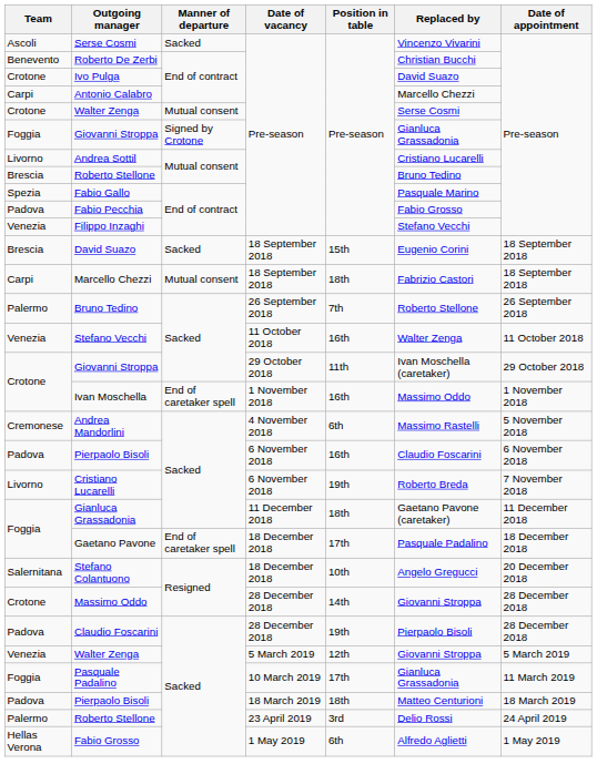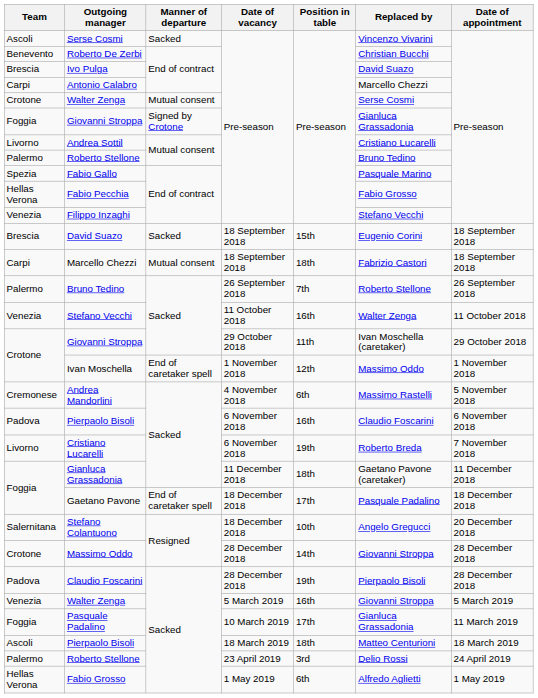 <table class="wikitable sortable">
 <tr>
 <th>Team</th>
 <th>Outgoing manager</th>
 <th>Manner of departure</th>
 <th>Date of vacancy</th>
 <th>Position in table</th>
 <th>Replaced by</th>
 <th>Date of appointment</th>
 </tr>
 <tr>
 <td>Ascoli</td>
 <td> <a href='#'>Serse Cosmi</a></td>
 <td>Sacked</td>
 <td rowspan="11">Pre-season</td>
 <td rowspan="11">Pre-season</td>
 <td> <a href='#'>Vincenzo Vivarini</a></td>
 <td rowspan="11">Pre-season</td>
 </tr>
 <tr>
 <td>Benevento</td>
 <td> <a href='#'>Roberto De Zerbi</a></td>
 <td rowspan="3">End of contract</td>
 <td> <a href='#'>Christian Bucchi</a></td>
 </tr>
 <tr>
-<td>Crotone</td>
+<td>Brescia</td>
 <td> <a href='#'>Ivo Pulga</a></td>
 <td> <a href='#'>David Suazo</a></td>
 </tr>
 <tr>
 <td>Carpi</td>
 <td> <a href='#'>Antonio Calabro</a></td>
 <td> Marcello Chezzi</td>
 </tr>
 <tr>
 <td>Crotone</td>
 <td> <a href='#'>Walter Zenga</a></td>
 <td>Mutual consent</td>
 <td> <a href='#'>Serse Cosmi</a></td>
 </tr>
 <tr>
 <td>Foggia</td>
 <td> <a href='#'>Giovanni Stroppa</a></td>
 <td>Signed by <a href='#'>Crotone</a></td>
 <td> <a href='#'>Gianluca Grassadonia</a></td>
 </tr>
 <tr>
 <td>Livorno</td>
 <td> <a href='#'>Andrea Sottil</a></td>
 <td rowspan="2">Mutual consent</td>
 <td> <a href='#'>Cristiano Lucarelli</a></td>
 </tr>
 <tr>
-<td>Brescia</td>
+<td>Palermo</td>
 <td> <a href='#'>Roberto Stellone</a></td>
 <td> <a href='#'>Bruno Tedino</a></td>
 </tr>
 <tr>
 <td>Spezia</td>
 <td> <a href='#'>Fabio Gallo</a></td>
 <td rowspan="3">End of contract</td>
 <td> <a href='#'>Pasquale Marino</a></td>
 </tr>
 <tr>
-<td>Padova</td>
+<td>Hellas Verona</td>
 <td> <a href='#'>Fabio Pecchia</a></td>
 <td> <a href='#'>Fabio Grosso</a></td>
 </tr>
 <tr>
 <td>Venezia</td>
 <td> <a href='#'>Filippo Inzaghi</a></td>
 <td> <a href='#'>Stefano Vecchi</a></td>
 </tr>
 <tr>
 <td>Brescia</td>
 <td> <a href='#'>David Suazo</a></td>
 <td>Sacked</td>
 <td>18 September 2018</td>
 <td>15th</td>
 <td> <a href='#'>Eugenio Corini</a></td>
 <td>18 September 2018</td>
 </tr>
 <tr>
 <td>Carpi</td>
 <td> Marcello Chezzi</td>
 <td>Mutual consent</td>
 <td>18 September 2018</td>
 <td>18th</td>
 <td> <a href='#'>Fabrizio Castori</a></td>
 <td>18 September 2018</td>
 </tr>
 <tr>
 <td>Palermo</td>
 <td> <a href='#'>Bruno Tedino</a></td>
 <td rowspan="3">Sacked</td>
 <td>26 September 2018</td>
 <td>7th</td>
 <td> <a href='#'>Roberto Stellone</a></td>
 <td>26 September 2018</td>
 </tr>
 <tr>
 <td>Venezia</td>
 <td> <a href='#'>Stefano Vecchi</a></td>
 <td>11 October 2018</td>
 <td>16th</td>
 <td> <a href='#'>Walter Zenga</a></td>
 <td>11 October 2018</td>
 </tr>
 <tr>
 <td rowspan="2">Crotone</td>
 <td> <a href='#'>Giovanni Stroppa</a></td>
 <td>29 October 2018</td>
 <td>11th</td>
 <td> Ivan Moschella (caretaker)</td>
 <td>29 October 2018</td>
 </tr>
 <tr>
 <td> Ivan Moschella</td>
 <td>End of caretaker spell</td>
 <td>1 November 2018</td>
-<td>16th</td>
+<td>12th</td>
 <td> <a href='#'>Massimo Oddo</a></td>
 <td>1 November 2018</td>
 </tr>
 <tr>
 <td>Cremonese</td>
 <td> <a href='#'>Andrea Mandorlini</a></td>
 <td rowspan="4">Sacked</td>
 <td>4 November 2018</td>
 <td>6th</td>
 <td> <a href='#'>Massimo Rastelli</a></td>
 <td>5 November 2018</td>
 </tr>
 <tr>
 <td>Padova</td>
 <td> <a href='#'>Pierpaolo Bisoli</a></td>
 <td>6 November 2018</td>
 <td>16th</td>
 <td> <a href='#'>Claudio Foscarini</a></td>
 <td>6 November 2018</td>
 </tr>
 <tr>
 <td>Livorno</td>
 <td> <a href='#'>Cristiano Lucarelli</a></td>
 <td>6 November 2018</td>
 <td>19th</td>
 <td> <a href='#'>Roberto Breda</a></td>
 <td>7 November 2018</td>
 </tr>
 <tr>
 <td rowspan="2">Foggia</td>
 <td> <a href='#'>Gianluca Grassadonia</a></td>
 <td>11 December 2018</td>
 <td>18th</td>
 <td> Gaetano Pavone (caretaker)</td>
 <td>11 December 2018</td>
 </tr>
 <tr>
 <td> Gaetano Pavone</td>
 <td>End of caretaker spell</td>
 <td>18 December 2018</td>
 <td>17th</td>
 <td> <a href='#'>Pasquale Padalino</a></td>
 <td>18 December 2018</td>
 </tr>
 <tr>
 <td>Salernitana</td>
 <td> <a href='#'>Stefano Colantuono</a></td>
 <td rowspan="2">Resigned</td>
 <td>18 December 2018</td>
 <td>10th</td>
 <td> <a href='#'>Angelo Gregucci</a></td>
 <td>20 December 2018</td>
 </tr>
 <tr>
 <td>Crotone</td>
 <td> <a href='#'>Massimo Oddo</a></td>
 <td>28 December 2018</td>
 <td>14th</td>
 <td> <a href='#'>Giovanni Stroppa</a></td>
 <td>28 December 2018</td>
 </tr>
 <tr>
 <td>Padova</td>
 <td> <a href='#'>Claudio Foscarini</a></td>
 <td rowspan="6">Sacked</td>
 <td>28 December 2018</td>
 <td>19th</td>
 <td> <a href='#'>Pierpaolo Bisoli</a></td>
 <td>28 December 2018</td>
 </tr>
 <tr>
 <td>Venezia</td>
 <td> <a href='#'>Walter Zenga</a></td>
 <td>5 March 2019</td>
-<td>12th</td>
+<td>16th</td>
 <td> <a href='#'>Giovanni Stroppa</a></td>
 <td>5 March 2019</td>
 </tr>
 <tr>
 <td>Foggia</td>
 <td> <a href='#'>Pasquale Padalino</a></td>
 <td>10 March 2019</td>
 <td>17th</td>
 <td> <a href='#'>Gianluca Grassadonia</a></td>
 <td>11 March 2019</td>
 </tr>
 <tr>
-<td>Padova</td>
+<td>Ascoli</td>
 <td> <a href='#'>Pierpaolo Bisoli</a></td>
 <td>18 March 2019</td>
 <td>18th</td>
 <td> <a href='#'>Matteo Centurioni</a></td>
 <td>18 March 2019</td>
 </tr>
 <tr>
 <td>Palermo</td>
 <td> <a href='#'>Roberto Stellone</a></td>
 <td>23 April 2019</td>
 <td>3rd</td>
 <td> <a href='#'>Delio Rossi</a></td>
 <td>24 April 2019</td>
 </tr>
 <tr>
 <td>Hellas Verona</td>
 <td> <a href='#'>Fabio Grosso</a></td>
 <td>1 May 2019</td>
 <td>6th</td>
 <td> <a href='#'>Alfredo Aglietti</a></td>
 <td>1 May 2019</td>
 </tr>
 </table>
